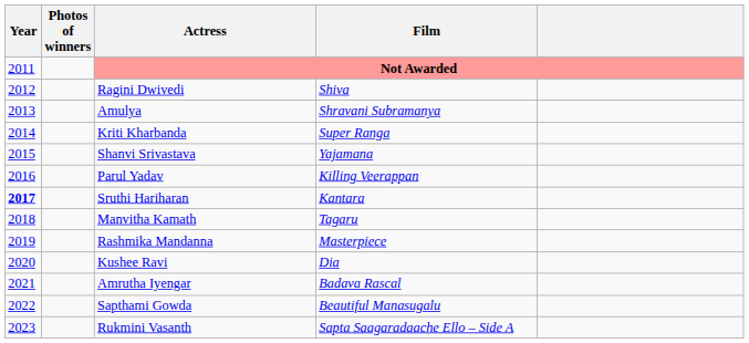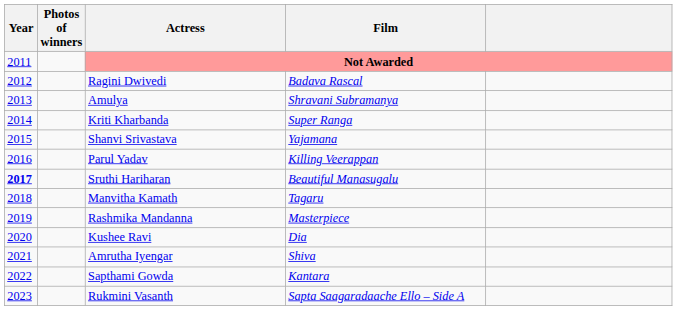 <table class="wikitable sortable" style="text-align:left;">
 <tr>
 <th scope="col" style="width:5%;text-align:center;">Year</th>
 <th scope="col" style="width:3%;text-align:center;">Photos of winners</th>
 <th scope="col" style="width:30%;text-align:center;">Actress</th>
 <th scope="col" style="width:30%;text-align:center;">Film</th>
 <th class="unsortable"></th>
 </tr>
 <tr>
 <td><a href='#'>2011</a></td>
 <td rowspan="1" style="text-align:center"></td>
 <td bgcolor=#ff9a9a colspan="5" style="text-align:center"><strong>Not Awarded </strong></td>
 </tr>
 <tr>
 <td><a href='#'>2012</a></td>
 <td style="text-align:center"></td>
 <td><a href='#'>Ragini Dwivedi</a></td>
-<td><em><a href='#'>Shiva</a></em></td>
+<td><em><a href='#'>Badava Rascal</a></em></td>
 <td></td>
 </tr>
 <tr>
 <td><a href='#'>2013</a></td>
 <td style="text-align:center"></td>
 <td><a href='#'>Amulya</a></td>
 <td><em><a href='#'>Shravani Subramanya</a></em></td>
 <td></td>
 </tr>
 <tr>
 <td><a href='#'>2014</a></td>
 <td style="text-align:center"></td>
 <td><a href='#'>Kriti Kharbanda</a></td>
 <td><em><a href='#'>Super Ranga</a></em></td>
 <td></td>
 </tr>
 <tr>
 <td><a href='#'>2015</a></td>
 <td style="text-align:center"></td>
 <td><a href='#'>Shanvi Srivastava</a></td>
 <td><em><a href='#'>Yajamana</a></em></td>
 <td></td>
 </tr>
 <tr>
 <td><a href='#'>2016</a></td>
 <td style="text-align:center"></td>
 <td><a href='#'>Parul Yadav</a></td>
 <td><em><a href='#'>Killing Veerappan</a></em></td>
 <td></td>
 </tr>
 <tr>
 <td><strong><a href='#'>2017</a></strong></td>
 <td style="text-align:center"></td>
 <td><a href='#'>Sruthi Hariharan</a></td>
-<td><em><a href='#'>Kantara</a></em></td>
+<td><em><a href='#'>Beautiful Manasugalu</a></em></td>
 <td></td>
 </tr>
 <tr>
 <td><a href='#'>2018</a></td>
 <td style="text-align:center"></td>
 <td><a href='#'>Manvitha Kamath</a></td>
 <td><em><a href='#'>Tagaru</a></em></td>
 <td></td>
 </tr>
 <tr>
 <td><a href='#'>2019</a></td>
 <td style="text-align:center"></td>
 <td><a href='#'>Rashmika Mandanna</a></td>
 <td><em><a href='#'>Masterpiece</a></em></td>
 <td></td>
 </tr>
 <tr>
 <td><a href='#'>2020</a></td>
 <td style="text-align:center"></td>
 <td><a href='#'>Kushee Ravi</a></td>
 <td><em><a href='#'>Dia</a></em></td>
 <td></td>
 </tr>
 <tr>
 <td><a href='#'>2021</a></td>
 <td style="text-align:center"></td>
 <td><a href='#'>Amrutha Iyengar</a></td>
-<td><em><a href='#'>Badava Rascal</a></em></td>
+<td><em><a href='#'>Shiva</a></em></td>
 <td></td>
 </tr>
 <tr>
 <td><a href='#'>2022</a></td>
 <td style="text-align:center"></td>
 <td><a href='#'>Sapthami Gowda</a></td>
-<td><em><a href='#'>Beautiful Manasugalu</a></em></td>
+<td><em><a href='#'>Kantara</a></em></td>
 <td></td>
 </tr>
 <tr>
 <td><a href='#'>2023</a></td>
 <td style="text-align:center"></td>
 <td><a href='#'>Rukmini Vasanth</a></td>
 <td><em><a href='#'>Sapta Saagaradaache Ello – Side A</a></em></td>
 <td></td>
 </tr>
 </table>
